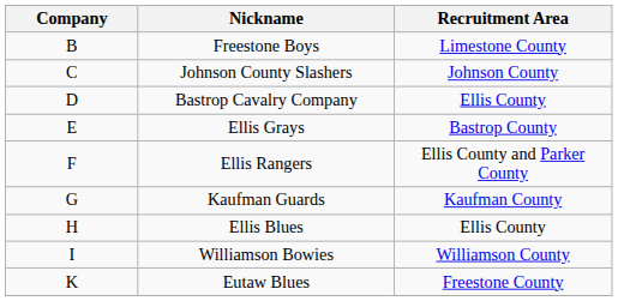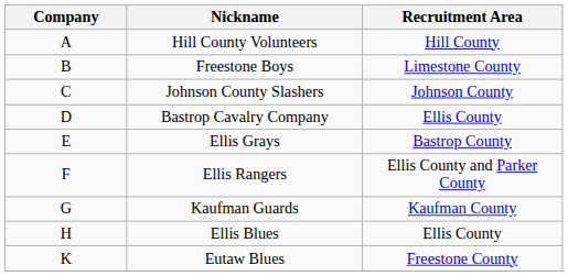 <table class="wikitable" style="text-align:center; width:45%;">
 <tr>
 <th width=8%>Company</th>
 <th width=20%>Nickname</th>
 <th width=17%>Recruitment Area</th>
+</tr>
+<tr>
+<td rowspan=1>A</td>
+<td>Hill County Volunteers</td>
+<td><a href='#'>Hill County</a></td>
 </tr>
 <tr>
 <td rowspan=1>B</td>
 <td>Freestone Boys</td>
 <td><a href='#'>Limestone County</a></td>
 </tr>
 <tr>
 <td rowspan=1>C</td>
 <td>Johnson County Slashers</td>
 <td><a href='#'>Johnson County</a></td>
 </tr>
 <tr>
 <td rowspan=1>D</td>
 <td>Bastrop Cavalry Company</td>
 <td><a href='#'>Ellis County</a></td>
 </tr>
 <tr>
 <td rowspan=1>E</td>
 <td>Ellis Grays</td>
 <td><a href='#'>Bastrop County</a></td>
 </tr>
 <tr>
 <td rowspan=1>F</td>
 <td>Ellis Rangers</td>
 <td>Ellis County and <a href='#'>Parker County</a></td>
 </tr>
 <tr>
 <td rowspan=1>G</td>
 <td>Kaufman Guards</td>
 <td><a href='#'>Kaufman County</a></td>
 </tr>
 <tr>
 <td rowspan=1>H</td>
 <td>Ellis Blues</td>
 <td>Ellis County</td>
 </tr>
 <tr>
-<td rowspan=1>I</td>
-<td>Williamson Bowies</td>
-<td><a href='#'>Williamson County</a></td>
-</tr>
-<tr>
 <td rowspan=1>K</td>
 <td>Eutaw Blues</td>
 <td><a href='#'>Freestone County</a></td>
 </tr>
 <tr>
 </tr>
 </table>
